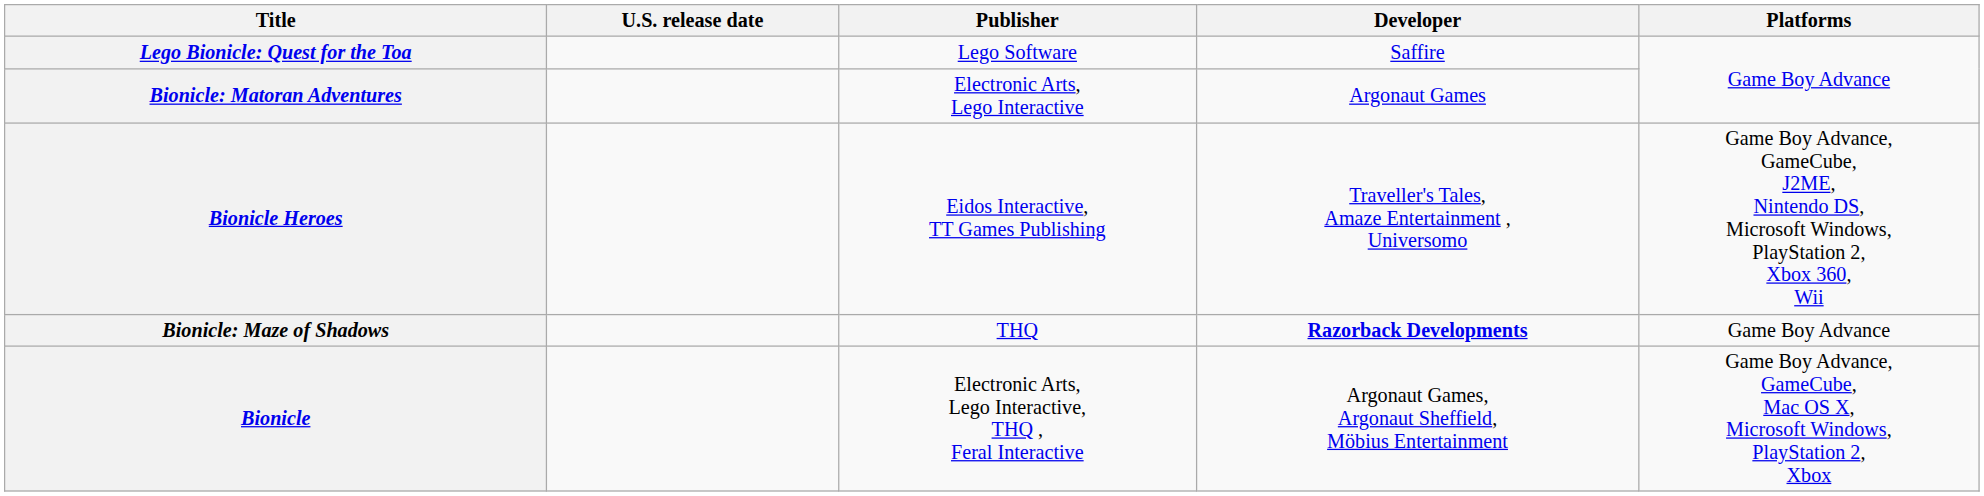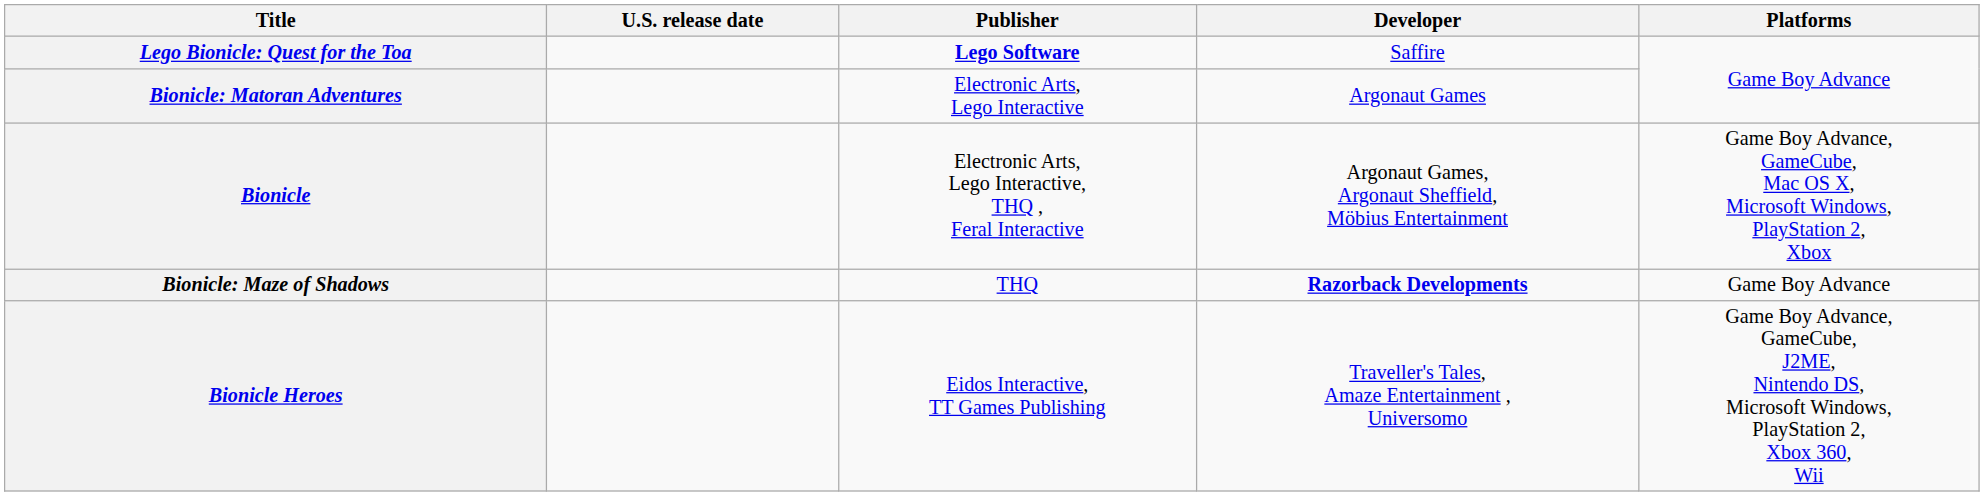 <table class="wikitable plainrowheaders" style="text-align: center; width: 99%;">
 <tr>
 <th scope="col">Title</th>
 <th scope="col">U.S. release date</th>
 <th scope="col">Publisher</th>
 <th scope="col">Developer</th>
 <th scope="col">Platforms</th>
 </tr>
 <tr>
 <th scope="row"><em><a href='#'>Lego Bionicle: Quest for the Toa</a></em></th>
 <td></td>
-<td><a href='#'>Lego Software</a></td>
+<td><strong><a href='#'>Lego Software</a></strong></td>
 <td><a href='#'>Saffire</a></td>
 <td rowspan="2"><a href='#'>Game Boy Advance</a></td>
 </tr>
 <tr>
 <th scope="row"><em><a href='#'>Bionicle: Matoran Adventures</a></em></th>
 <td></td>
 <td><a href='#'>Electronic Arts</a>,<br><a href='#'>Lego Interactive</a></td>
 <td><a href='#'>Argonaut Games</a></td>
 </tr>
 <tr>
-<th scope="row"><em><a href='#'>Bionicle Heroes</a></em></th>
-<td><br> </td>
-<td><a href='#'>Eidos Interactive</a>,<br><a href='#'>TT Games Publishing</a></td>
-<td><a href='#'>Traveller's Tales</a>,<br><a href='#'>Amaze Entertainment</a> ,<br><a href='#'>Universomo</a> </td>
-<td>Game Boy Advance,<br>GameCube,<br><a href='#'>J2ME</a>,<br><a href='#'>Nintendo DS</a>,<br>Microsoft Windows,<br>PlayStation 2,<br><a href='#'>Xbox 360</a>,<br> <a href='#'>Wii</a></td>
+<th scope="row"><em><a href='#'>Bionicle</a></em></th>
+<td> <br> <br> </td>
+<td>Electronic Arts,<br>Lego Interactive,<br><a href='#'>THQ</a> ,<br><a href='#'>Feral Interactive</a> </td>
+<td>Argonaut Games,<br><a href='#'>Argonaut Sheffield</a>,<br><a href='#'>Möbius Entertainment</a> </td>
+<td>Game Boy Advance,<br><a href='#'>GameCube</a>,<br><a href='#'>Mac OS X</a>,<br><a href='#'>Microsoft Windows</a>,<br><a href='#'>PlayStation 2</a>,<br><a href='#'>Xbox</a></td>
 </tr>
 <tr>
 <th scope="row"><em>Bionicle: Maze of Shadows</em></th>
 <td></td>
 <td><a href='#'>THQ</a></td>
 <td><strong><a href='#'>Razorback Developments</a></strong></td>
 <td>Game Boy Advance</td>
 </tr>
 <tr>
-<th scope="row"><em><a href='#'>Bionicle</a></em></th>
-<td> <br> <br> </td>
-<td>Electronic Arts,<br>Lego Interactive,<br><a href='#'>THQ</a> ,<br><a href='#'>Feral Interactive</a> </td>
-<td>Argonaut Games,<br><a href='#'>Argonaut Sheffield</a>,<br><a href='#'>Möbius Entertainment</a> </td>
-<td>Game Boy Advance,<br><a href='#'>GameCube</a>,<br><a href='#'>Mac OS X</a>,<br><a href='#'>Microsoft Windows</a>,<br><a href='#'>PlayStation 2</a>,<br><a href='#'>Xbox</a></td>
+<th scope="row"><em><a href='#'>Bionicle Heroes</a></em></th>
+<td><br> </td>
+<td><a href='#'>Eidos Interactive</a>,<br><a href='#'>TT Games Publishing</a></td>
+<td><a href='#'>Traveller's Tales</a>,<br><a href='#'>Amaze Entertainment</a> ,<br><a href='#'>Universomo</a> </td>
+<td>Game Boy Advance,<br>GameCube,<br><a href='#'>J2ME</a>,<br><a href='#'>Nintendo DS</a>,<br>Microsoft Windows,<br>PlayStation 2,<br><a href='#'>Xbox 360</a>,<br> <a href='#'>Wii</a></td>
 </tr>
 </table>
